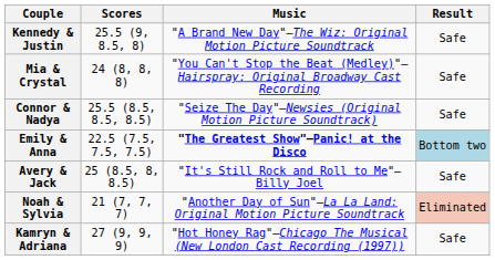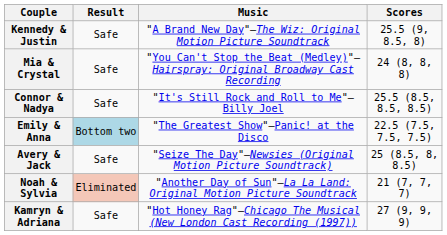 <table class="wikitable sortable" style="text-align:center; width: 90%">
 <tr>
 <th scope="col">Couple</th>
+<th scope="col" class="unsortable">Result</th>
+<th scope="col" class="unsortable">Music</th>
 <th scope="col">Scores</th>
-<th scope="col" class="unsortable">Music</th>
-<th scope="col" class="unsortable">Result</th>
 </tr>
 <tr>
 <th scope="col">Kennedy & Justin</th>
+<td>Safe</td>
+<td>"<a href='#'>A Brand New Day</a>"—<em><a href='#'>The Wiz: Original Motion Picture Soundtrack</a></em></td>
 <td>25.5 (9, 8.5, 8)</td>
-<td>"<a href='#'>A Brand New Day</a>"—<em><a href='#'>The Wiz: Original Motion Picture Soundtrack</a></em></td>
-<td>Safe</td>
 </tr>
 <tr>
 <th scope="col">Mia & Crystal</th>
+<td>Safe</td>
+<td>"<a href='#'>You Can't Stop the Beat (Medley)</a>"—<em><a href='#'>Hairspray: Original Broadway Cast Recording</a></em></td>
 <td>24 (8, 8, 8)</td>
-<td>"<a href='#'>You Can't Stop the Beat (Medley)</a>"—<em><a href='#'>Hairspray: Original Broadway Cast Recording</a></em></td>
-<td>Safe</td>
 </tr>
 <tr>
 <th scope="col">Connor & Nadya</th>
+<td>Safe</td>
+<td>"<a href='#'>It's Still Rock and Roll to Me</a>"—<a href='#'>Billy Joel</a></td>
 <td>25.5 (8.5, 8.5, 8.5)</td>
-<td>"<a href='#'>Seize The Day</a>"—<em><a href='#'>Newsies (Original Motion Picture Soundtrack)</a></em></td>
-<td>Safe</td>
 </tr>
 <tr>
 <th scope="col">Emily & Anna</th>
+<td bgcolor="lightblue">Bottom two</td>
+<td>"<a href='#'>The Greatest Show</a>"—<a href='#'>Panic! at the Disco</a></td>
 <td>22.5 (7.5, 7.5, 7.5)</td>
-<td><strong>"<a href='#'>The Greatest Show</a>"—<a href='#'>Panic! at the Disco</a></strong></td>
-<td bgcolor="lightblue">Bottom two</td>
 </tr>
 <tr>
 <th scope="col">Avery & Jack</th>
+<td>Safe</td>
+<td>"<a href='#'>Seize The Day</a>"—<em><a href='#'>Newsies (Original Motion Picture Soundtrack)</a></em></td>
 <td>25 (8.5, 8, 8.5)</td>
-<td>"<a href='#'>It's Still Rock and Roll to Me</a>"—<a href='#'>Billy Joel</a></td>
-<td>Safe</td>
 </tr>
 <tr>
 <th scope="col">Noah & Sylvia</th>
+<td bgcolor="f4c7b8">Eliminated</td>
+<td>"<a href='#'>Another Day of Sun</a>"—<em><a href='#'>La La Land: Original Motion Picture Soundtrack</a></em></td>
 <td>21 (7, 7, 7)</td>
-<td>"<a href='#'>Another Day of Sun</a>"—<em><a href='#'>La La Land: Original Motion Picture Soundtrack</a></em></td>
-<td bgcolor="f4c7b8">Eliminated</td>
 </tr>
 <tr>
 <th scope="col">Kamryn & Adriana</th>
+<td>Safe</td>
+<td>"<a href='#'>Hot Honey Rag</a>"—<em><a href='#'>Chicago The Musical (New London Cast Recording (1997))</a></em></td>
 <td>27 (9, 9, 9)</td>
-<td>"<a href='#'>Hot Honey Rag</a>"—<em><a href='#'>Chicago The Musical (New London Cast Recording (1997))</a></em></td>
-<td>Safe</td>
 </tr>
 </table>
